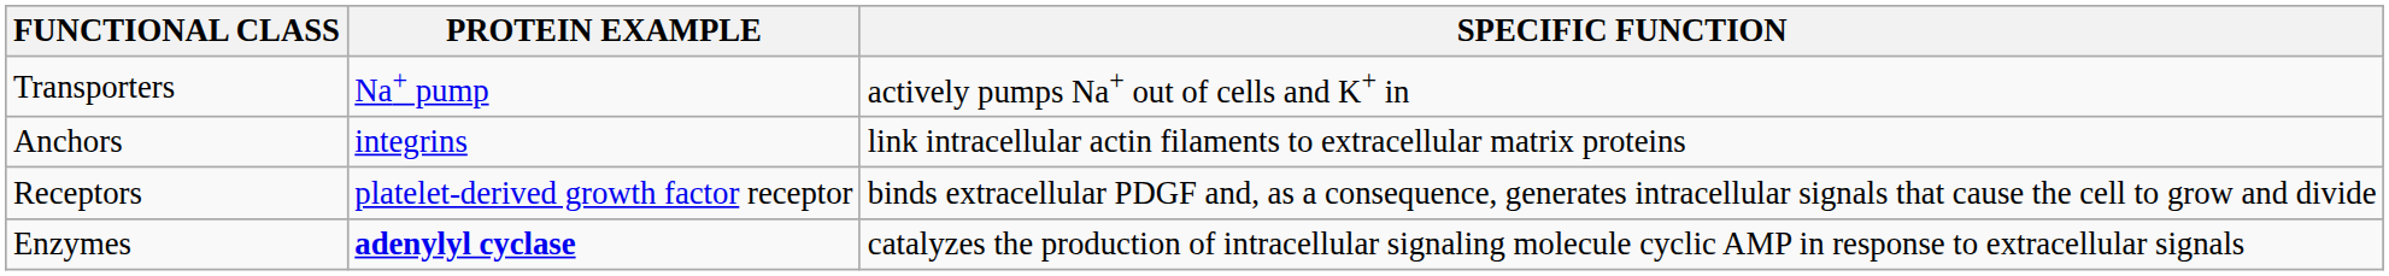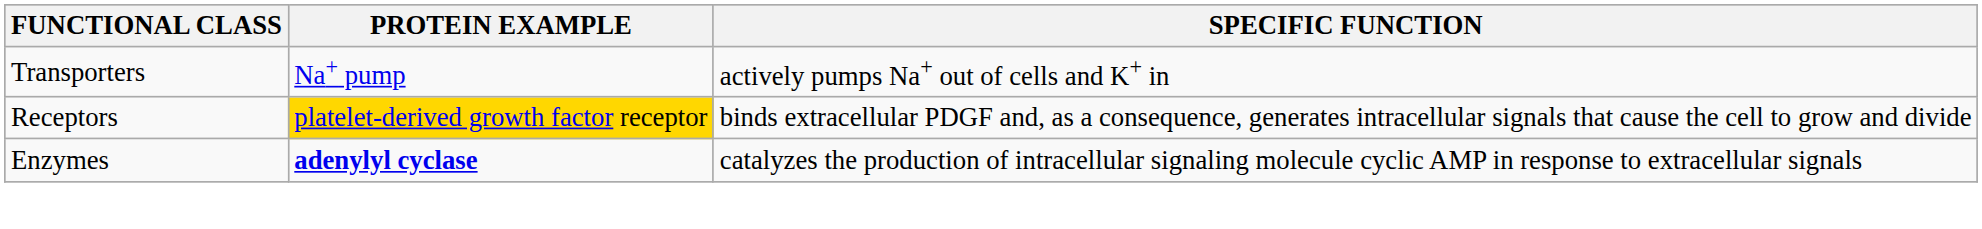 <table class="wikitable sortable">
 <tr>
 <th>FUNCTIONAL CLASS</th>
 <th>PROTEIN EXAMPLE</th>
 <th>SPECIFIC FUNCTION</th>
 </tr>
 <tr>
 <td>Transporters</td>
 <td><a href='#'>Na<sup>+</sup> pump</a></td>
 <td>actively pumps Na<sup>+</sup> out of cells and K<sup>+</sup> in</td>
 </tr>
 <tr>
-<td>Anchors</td>
-<td><a href='#'>integrins</a></td>
-<td>link intracellular actin filaments to extracellular matrix proteins</td>
-</tr>
-<tr>
 <td>Receptors</td>
-<td><a href='#'>platelet-derived growth factor</a> receptor</td>
+<td style="background: gold;"><a href='#'>platelet-derived growth factor</a> receptor</td>
 <td>binds extracellular PDGF and, as a consequence, generates intracellular signals that cause the cell to grow and divide</td>
 </tr>
 <tr>
 <td>Enzymes</td>
 <td><strong><a href='#'>adenylyl cyclase</a></strong></td>
 <td>catalyzes the production of intracellular signaling molecule cyclic AMP in response to extracellular signals</td>
 </tr>
 </table>
